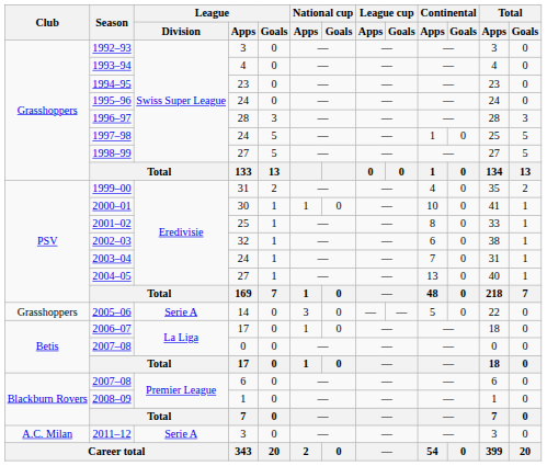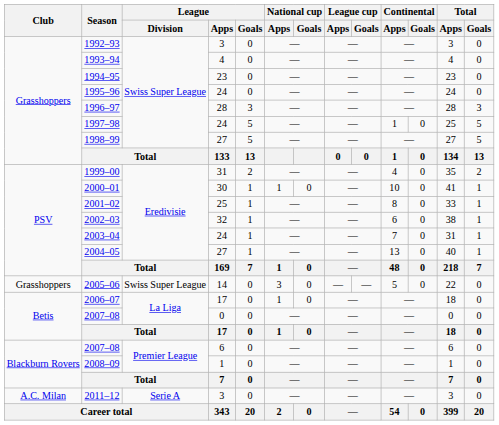 <table class="wikitable" style="text-align:center">
 <tr>
 <th rowspan="2">Club</th>
 <th rowspan="2">Season</th>
 <th colspan="3">League</th>
 <th colspan="2">National cup</th>
 <th colspan="2">League cup</th>
 <th colspan="2">Continental</th>
 <th colspan="2">Total</th>
 </tr>
 <tr>
 <th>Division</th>
 <th>Apps</th>
 <th>Goals</th>
 <th>Apps</th>
 <th>Goals</th>
 <th>Apps</th>
 <th>Goals</th>
 <th>Apps</th>
 <th>Goals</th>
 <th>Apps</th>
 <th>Goals</th>
 </tr>
 <tr>
 <td rowspan="8"><a href='#'>Grasshoppers</a></td>
 <td><a href='#'>1992–93</a></td>
 <td rowspan="7"><a href='#'>Swiss Super League</a></td>
 <td>3</td>
 <td>0</td>
 <td colspan="2">—</td>
 <td colspan="2">—</td>
 <td colspan="2">—</td>
 <td>3</td>
 <td>0</td>
 </tr>
 <tr>
 <td><a href='#'>1993–94</a></td>
 <td>4</td>
 <td>0</td>
 <td colspan="2">—</td>
 <td colspan="2">—</td>
 <td colspan="2">—</td>
 <td>4</td>
 <td>0</td>
 </tr>
 <tr>
 <td><a href='#'>1994–95</a></td>
 <td>23</td>
 <td>0</td>
 <td colspan="2">—</td>
 <td colspan="2">—</td>
 <td colspan="2">—</td>
 <td>23</td>
 <td>0</td>
 </tr>
 <tr>
 <td><a href='#'>1995–96</a></td>
 <td>24</td>
 <td>0</td>
 <td colspan="2">—</td>
 <td colspan="2">—</td>
 <td colspan="2">—</td>
 <td>24</td>
 <td>0</td>
 </tr>
 <tr>
 <td><a href='#'>1996–97</a></td>
 <td>28</td>
 <td>3</td>
 <td colspan="2">—</td>
 <td colspan="2">—</td>
 <td colspan="2">—</td>
 <td>28</td>
 <td>3</td>
 </tr>
 <tr>
 <td><a href='#'>1997–98</a></td>
 <td>24</td>
 <td>5</td>
 <td colspan="2">—</td>
 <td colspan="2">—</td>
 <td>1</td>
 <td>0</td>
 <td>25</td>
 <td>5</td>
 </tr>
 <tr>
 <td><a href='#'>1998–99</a></td>
 <td>27</td>
 <td>5</td>
 <td colspan="2">—</td>
 <td colspan="2">—</td>
 <td colspan="2">—</td>
 <td>27</td>
 <td>5</td>
 </tr>
 <tr>
 <th colspan="2">Total</th>
 <th>133</th>
 <th>13</th>
 <th></th>
 <th></th>
 <th>0</th>
 <th>0</th>
 <th>1</th>
 <th>0</th>
 <th>134</th>
 <th>13</th>
 </tr>
 <tr>
 <td rowspan="7"><a href='#'>PSV</a></td>
 <td><a href='#'>1999–00</a></td>
 <td rowspan="6"><a href='#'>Eredivisie</a></td>
 <td>31</td>
 <td>2</td>
 <td colspan="2">—</td>
 <td colspan="2">—</td>
 <td>4</td>
 <td>0</td>
 <td>35</td>
 <td>2</td>
 </tr>
 <tr>
 <td><a href='#'>2000–01</a></td>
 <td>30</td>
 <td>1</td>
 <td>1</td>
 <td>0</td>
 <td colspan="2">—</td>
 <td>10</td>
 <td>0</td>
 <td>41</td>
 <td>1</td>
 </tr>
 <tr>
 <td><a href='#'>2001–02</a></td>
 <td>25</td>
 <td>1</td>
 <td colspan="2">—</td>
 <td colspan="2">—</td>
 <td>8</td>
 <td>0</td>
 <td>33</td>
 <td>1</td>
 </tr>
 <tr>
 <td><a href='#'>2002–03</a></td>
 <td>32</td>
 <td>1</td>
 <td colspan="2">—</td>
 <td colspan="2">—</td>
 <td>6</td>
 <td>0</td>
 <td>38</td>
 <td>1</td>
 </tr>
 <tr>
 <td><a href='#'>2003–04</a></td>
 <td>24</td>
 <td>1</td>
 <td colspan="2">—</td>
 <td colspan="2">—</td>
 <td>7</td>
 <td>0</td>
 <td>31</td>
 <td>1</td>
 </tr>
 <tr>
 <td><a href='#'>2004–05</a></td>
 <td>27</td>
 <td>1</td>
 <td colspan="2">—</td>
 <td colspan="2">—</td>
 <td>13</td>
 <td>0</td>
 <td>40</td>
 <td>1</td>
 </tr>
 <tr>
 <th colspan="2">Total</th>
 <th>169</th>
 <th>7</th>
 <th>1</th>
 <th>0</th>
 <th colspan="2">—</th>
 <th>48</th>
 <th>0</th>
 <th>218</th>
 <th>7</th>
 </tr>
 <tr>
 <td>Grasshoppers</td>
 <td><a href='#'>2005–06</a></td>
-<td><a href='#'>Serie A</a></td>
+<td>Swiss Super League</td>
 <td>14</td>
 <td>0</td>
 <td>3</td>
 <td>0</td>
 <td>—</td>
 <td>—</td>
 <td>5</td>
 <td>0</td>
 <td>22</td>
 <td>0</td>
 </tr>
 <tr>
 <td rowspan="3"><a href='#'>Betis</a></td>
 <td><a href='#'>2006–07</a></td>
 <td rowspan="2"><a href='#'>La Liga</a></td>
 <td>17</td>
 <td>0</td>
 <td>1</td>
 <td>0</td>
 <td colspan="2">—</td>
 <td colspan="2">—</td>
 <td>18</td>
 <td>0</td>
 </tr>
 <tr>
 <td><a href='#'>2007–08</a></td>
 <td>0</td>
 <td>0</td>
 <td colspan="2">—</td>
 <td colspan="2">—</td>
 <td colspan="2">—</td>
 <td>0</td>
 <td>0</td>
 </tr>
 <tr>
 <th colspan="2">Total</th>
 <th>17</th>
 <th>0</th>
 <th>1</th>
 <th>0</th>
 <th colspan="2">—</th>
 <th colspan="2">—</th>
 <th>18</th>
 <th>0</th>
 </tr>
 <tr>
 <td rowspan="3"><a href='#'>Blackburn Rovers</a></td>
 <td><a href='#'>2007–08</a></td>
 <td rowspan="2"><a href='#'>Premier League</a></td>
 <td>6</td>
 <td>0</td>
 <td colspan="2">—</td>
 <td colspan="2">—</td>
 <td colspan="2">—</td>
 <td>6</td>
 <td>0</td>
 </tr>
 <tr>
 <td><a href='#'>2008–09</a></td>
 <td>1</td>
 <td>0</td>
 <td colspan="2">—</td>
 <td colspan="2">—</td>
 <td colspan="2">—</td>
 <td>1</td>
 <td>0</td>
 </tr>
 <tr>
 <th colspan="2">Total</th>
 <th>7</th>
 <th>0</th>
 <th colspan="2">—</th>
 <th colspan="2">—</th>
 <th colspan="2">—</th>
 <th>7</th>
 <th>0</th>
 </tr>
 <tr>
 <td><a href='#'>A.C. Milan</a></td>
 <td><a href='#'>2011–12</a></td>
 <td><a href='#'>Serie A</a></td>
 <td>3</td>
 <td>0</td>
 <td colspan="2">—</td>
 <td colspan="2">—</td>
 <td colspan="2">—</td>
 <td>3</td>
 <td>0</td>
 </tr>
 <tr>
 <th colspan="3">Career total</th>
 <th>343</th>
 <th>20</th>
 <th>2</th>
 <th>0</th>
 <th colspan="2">—</th>
 <th>54</th>
 <th>0</th>
 <th>399</th>
 <th>20</th>
 </tr>
 </table>
